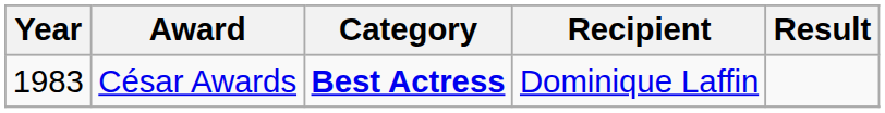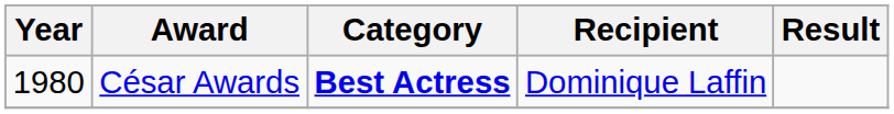 <table class="wikitable">
 <tr>
 <th>Year</th>
 <th>Award</th>
 <th>Category</th>
 <th>Recipient</th>
 <th>Result</th>
 </tr>
 <tr>
-<td>1983</td>
+<td>1980</td>
 <td><a href='#'>César Awards</a></td>
 <td><strong><a href='#'>Best Actress</a></strong></td>
 <td><a href='#'>Dominique Laffin</a></td>
 <td></td>
 </tr>
 <tr>
 </tr>
 </table>
